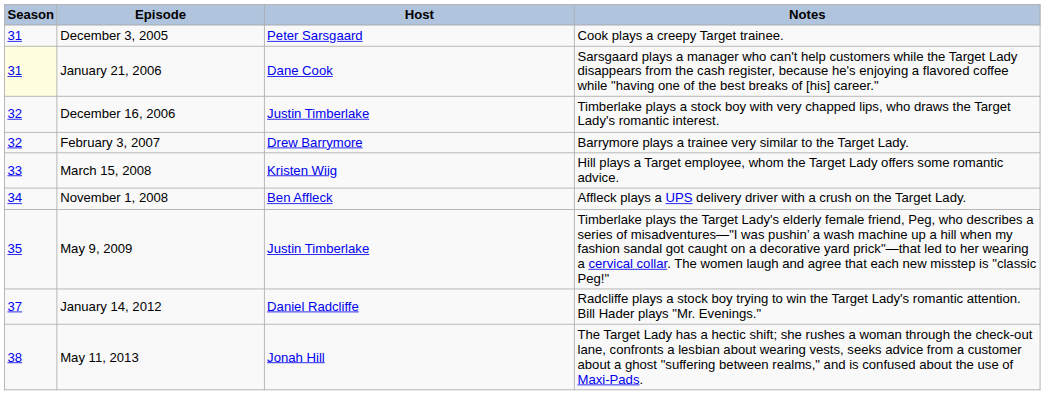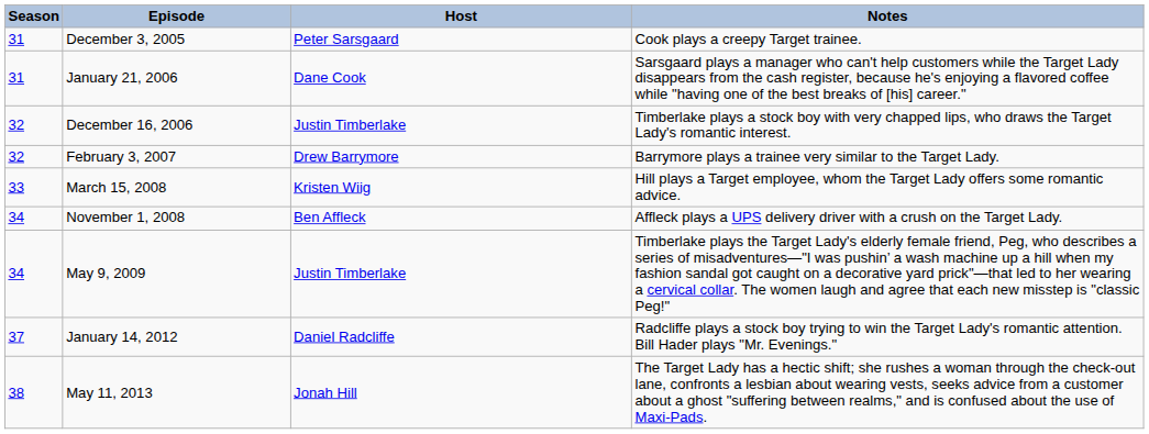 <table class="wikitable" style="width:100%">
 <tr>
 <th style="background:#B0C4DE;" width="5%">Season</th>
 <th style="background:#B0C4DE;" width="20%">Episode</th>
 <th style="background:#B0C4DE;" width="30%">Host</th>
 <th style="background:#B0C4DE;" width="45%">Notes</th>
 </tr>
 <tr>
 <td><a href='#'>31</a></td>
 <td>December 3, 2005</td>
 <td><a href='#'>Peter Sarsgaard</a></td>
 <td>Cook plays a creepy Target trainee.</td>
 </tr>
 <tr>
-<td style="background: lightyellow;"><a href='#'>31</a></td>
+<td><a href='#'>31</a></td>
 <td>January 21, 2006</td>
 <td><a href='#'>Dane Cook</a></td>
 <td>Sarsgaard plays a manager who can't help customers while the Target Lady disappears from the cash register, because he's enjoying a flavored coffee while "having one of the best breaks of [his] career."</td>
 </tr>
 <tr>
 <td><a href='#'>32</a></td>
 <td>December 16, 2006</td>
 <td><a href='#'>Justin Timberlake</a></td>
 <td>Timberlake plays a stock boy with very chapped lips, who draws the Target Lady's romantic interest.</td>
 </tr>
 <tr>
 <td><a href='#'>32</a></td>
 <td>February 3, 2007</td>
 <td><a href='#'>Drew Barrymore</a></td>
 <td>Barrymore plays a trainee very similar to the Target Lady.</td>
 </tr>
 <tr>
 <td><a href='#'>33</a></td>
 <td>March 15, 2008</td>
 <td><a href='#'>Kristen Wiig</a></td>
 <td>Hill plays a Target employee, whom the Target Lady offers some romantic advice.</td>
 </tr>
 <tr>
 <td><a href='#'>34</a></td>
 <td>November 1, 2008</td>
 <td><a href='#'>Ben Affleck</a></td>
 <td>Affleck plays a <a href='#'>UPS</a> delivery driver with a crush on the Target Lady.</td>
 </tr>
 <tr>
-<td><a href='#'>35</a></td>
+<td><a href='#'>34</a></td>
 <td>May 9, 2009</td>
 <td><a href='#'>Justin Timberlake</a></td>
 <td>Timberlake plays the Target Lady's elderly female friend, Peg, who describes a series of misadventures—"I was pushin’ a wash machine up a hill when my fashion sandal got caught on a decorative yard prick"—that led to her wearing a <a href='#'>cervical collar</a>. The women laugh and agree that each new misstep is "classic Peg!"</td>
 </tr>
 <tr>
 <td><a href='#'>37</a></td>
 <td>January 14, 2012</td>
 <td><a href='#'>Daniel Radcliffe</a></td>
 <td>Radcliffe plays a stock boy trying to win the Target Lady's romantic attention. Bill Hader plays "Mr. Evenings."</td>
 </tr>
 <tr>
 <td><a href='#'>38</a></td>
 <td>May 11, 2013</td>
 <td><a href='#'>Jonah Hill</a></td>
 <td>The Target Lady has a hectic shift; she rushes a woman through the check-out lane, confronts a lesbian about wearing vests, seeks advice from a customer about a ghost "suffering between realms," and is confused about the use of <a href='#'>Maxi-Pads</a>.</td>
 </tr>
 </table>
